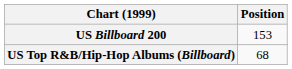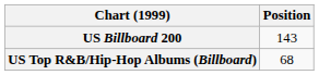 <table class="wikitable sortable plainrowheaders" style="text-align:center">
 <tr>
 <th>Chart (1999)</th>
 <th>Position</th>
 </tr>
 <tr>
 <th scope="row">US <em>Billboard</em> 200</th>
-<td>153</td>
+<td>143</td>
 </tr>
 <tr>
 <th scope="row">US Top R&B/Hip-Hop Albums (<em>Billboard</em>)</th>
 <td>68</td>
 </tr>
 </table>
